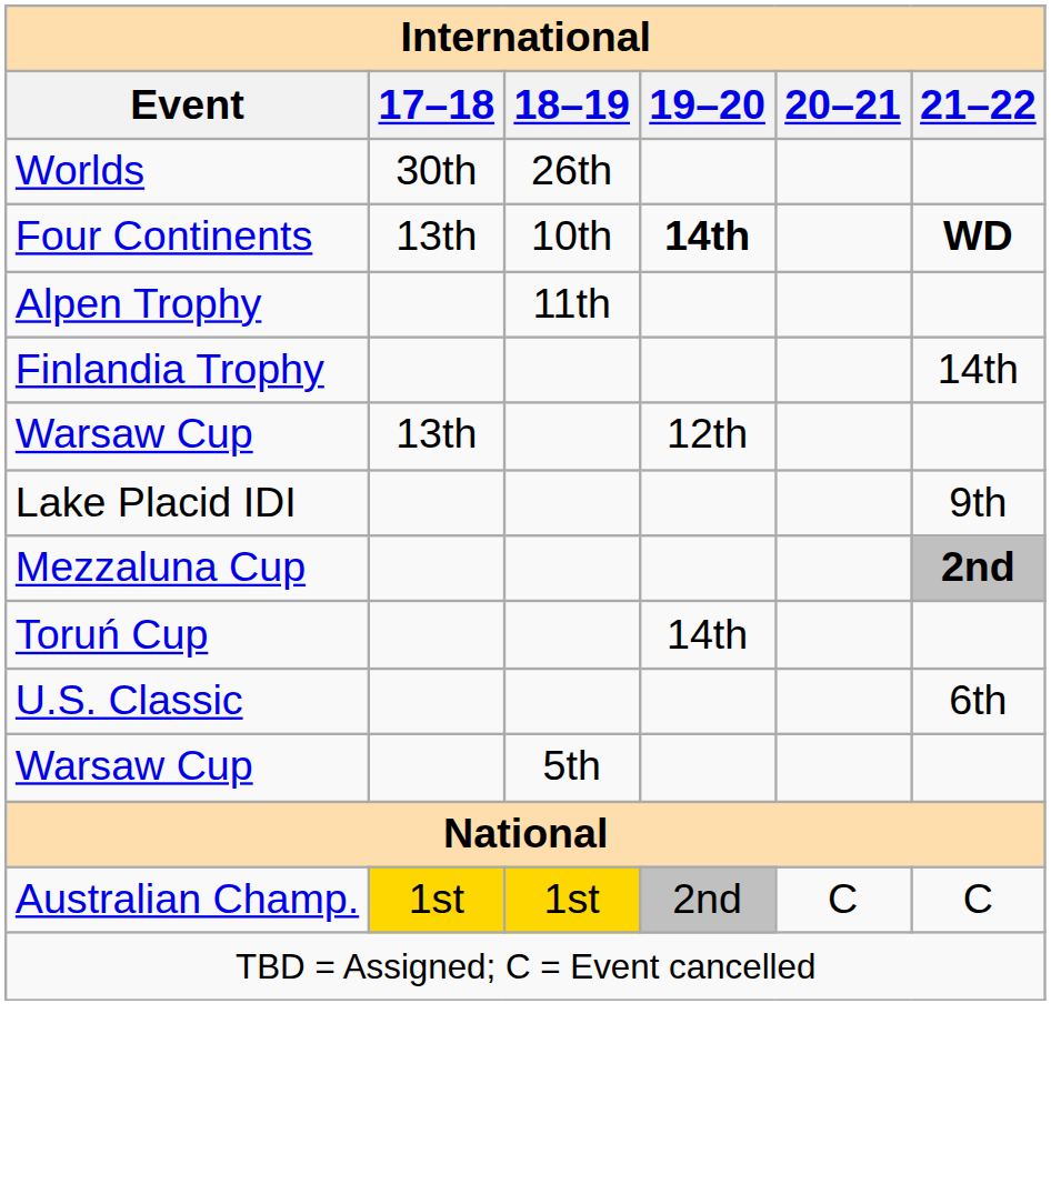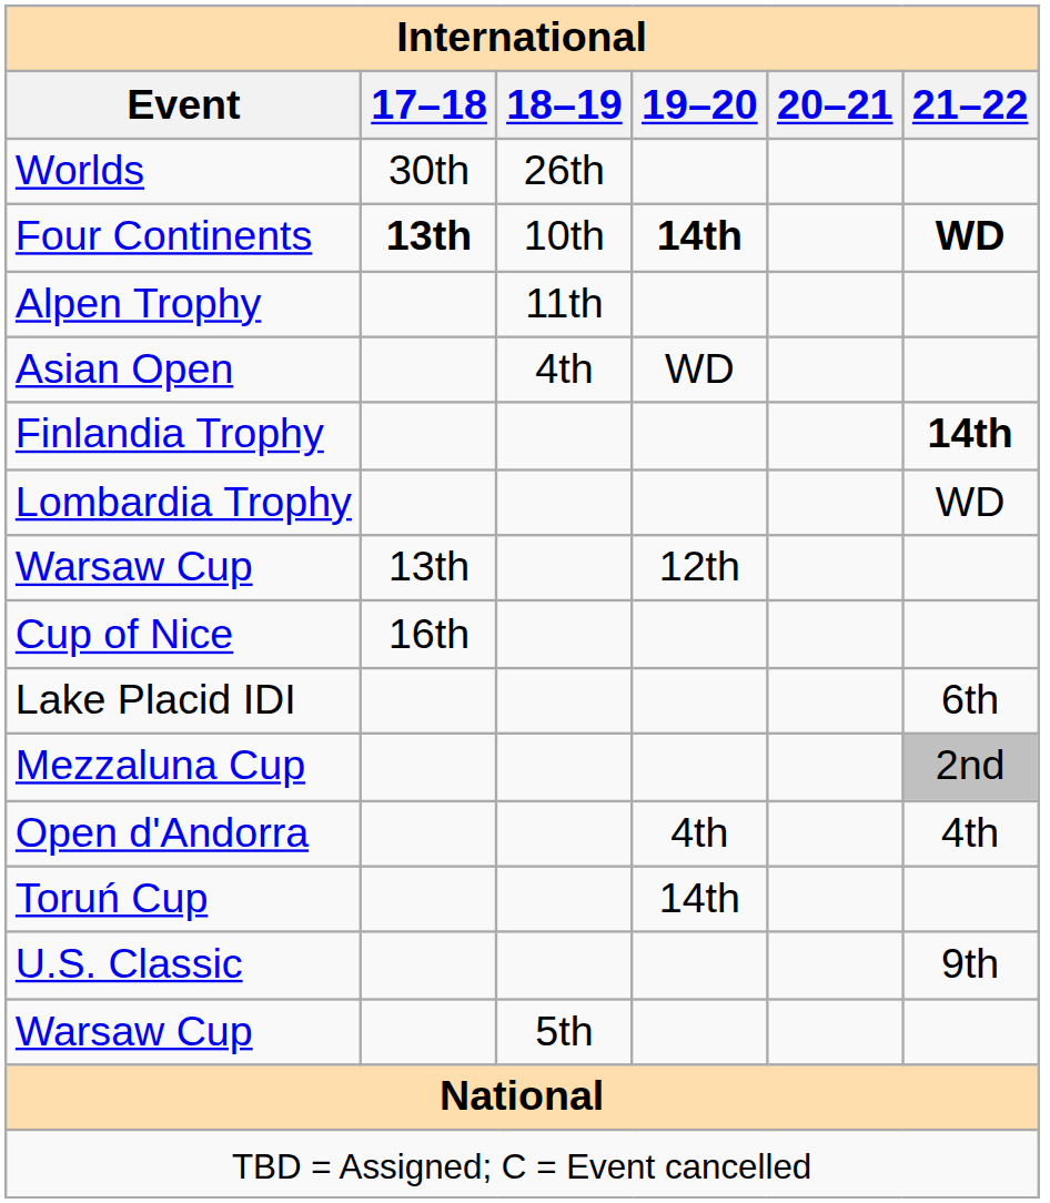 <table class="wikitable" style="text-align:center">
 <tr>
 <th style="background-color: #ffdead; " colspan=6 align=center>International</th>
 </tr>
 <tr>
 <th>Event</th>
 <th><a href='#'>17–18</a></th>
 <th><a href='#'>18–19</a></th>
 <th><a href='#'>19–20</a></th>
 <th><a href='#'>20–21</a></th>
 <th><a href='#'>21–22</a></th>
 </tr>
 <tr>
 <td align=left><a href='#'>Worlds</a></td>
 <td>30th</td>
 <td>26th</td>
 <td></td>
 <td></td>
 <td></td>
 </tr>
 <tr>
 <td align=left><a href='#'>Four Continents</a></td>
-<td>13th</td>
+<td><strong>13th</strong></td>
 <td>10th</td>
 <td><strong>14th</strong></td>
 <td></td>
 <td><strong>WD</strong></td>
 </tr>
 <tr>
 <td align=left> <a href='#'>Alpen Trophy</a></td>
 <td></td>
 <td>11th</td>
 <td></td>
 <td></td>
 <td></td>
 </tr>
 <tr>
+<td align=left> <a href='#'>Asian Open</a></td>
+<td></td>
+<td>4th</td>
+<td>WD</td>
+<td></td>
+<td></td>
+</tr>
+<tr>
 <td align=left> <a href='#'>Finlandia Trophy</a></td>
 <td></td>
 <td></td>
 <td></td>
 <td></td>
-<td>14th</td>
+<td><strong>14th</strong></td>
+</tr>
+<tr>
+<td align=left> <a href='#'>Lombardia Trophy</a></td>
+<td></td>
+<td></td>
+<td></td>
+<td></td>
+<td>WD</td>
 </tr>
 <tr>
 <td align=left> <a href='#'>Warsaw Cup</a></td>
 <td>13th</td>
 <td></td>
 <td>12th</td>
 <td></td>
 <td></td>
 </tr>
 <tr>
+<td align=left><a href='#'>Cup of Nice</a></td>
+<td>16th</td>
+<td></td>
+<td></td>
+<td></td>
+<td></td>
+</tr>
+<tr>
 <td align=left>Lake Placid IDI</td>
 <td></td>
 <td></td>
 <td></td>
 <td></td>
-<td>9th</td>
+<td>6th</td>
 </tr>
 <tr>
 <td align=left><a href='#'>Mezzaluna Cup</a></td>
 <td></td>
 <td></td>
 <td></td>
 <td></td>
-<td bgcolor=silver><strong>2nd</strong></td>
+<td bgcolor=silver>2nd</td>
+</tr>
+<tr>
+<td align=left><a href='#'>Open d'Andorra</a></td>
+<td></td>
+<td></td>
+<td>4th</td>
+<td></td>
+<td>4th</td>
 </tr>
 <tr>
 <td align=left><a href='#'>Toruń Cup</a></td>
 <td></td>
 <td></td>
 <td>14th</td>
 <td></td>
 <td></td>
 </tr>
 <tr>
 <td align=left><a href='#'>U.S. Classic</a></td>
 <td></td>
 <td></td>
 <td></td>
 <td></td>
-<td>6th</td>
+<td>9th</td>
 </tr>
 <tr>
 <td align=left><a href='#'>Warsaw Cup</a></td>
 <td></td>
 <td>5th</td>
 <td></td>
 <td></td>
 <td></td>
 </tr>
 <tr>
 <th style="background-color: #ffdead; " colspan=6 align=center>National</th>
 </tr>
 <tr>
-<td align=left><a href='#'>Australian Champ.</a></td>
-<td bgcolor=gold>1st</td>
-<td bgcolor=gold>1st</td>
-<td bgcolor=silver>2nd</td>
-<td>C</td>
-<td>C</td>
-</tr>
-<tr>
 <td colspan=6 align=center><small>TBD = Assigned; C = Event cancelled</small></td>
 </tr>
 </table>
